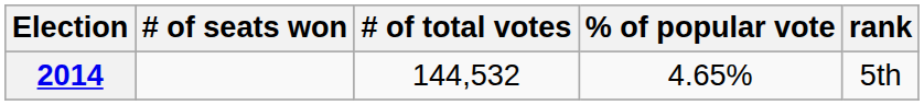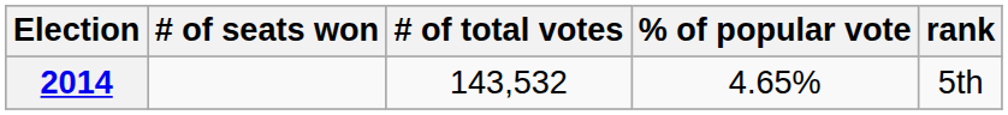 <table class="wikitable" style="text-align:center">
 <tr>
 <th>Election</th>
 <th># of seats won</th>
 <th># of total votes</th>
 <th>% of popular vote</th>
 <th>rank</th>
 </tr>
 <tr>
 <th><a href='#'>2014</a></th>
 <td></td>
-<td>144,532</td>
+<td>143,532</td>
 <td>4.65%</td>
 <td>5th</td>
 </tr>
 </table>
